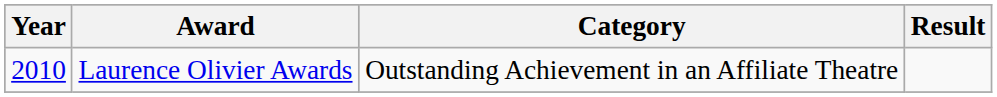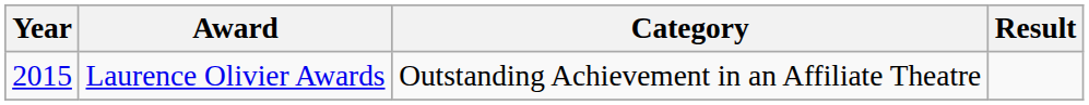 <table class="wikitable plainrowheaders sortable">
 <tr>
 <th>Year</th>
 <th>Award</th>
 <th>Category</th>
 <th>Result</th>
 </tr>
 <tr>
-<td style="text-align:center;"><a href='#'>2010</a></td>
+<td style="text-align:center;"><a href='#'>2015</a></td>
 <td><a href='#'>Laurence Olivier Awards</a></td>
 <td>Outstanding Achievement in an Affiliate Theatre</td>
 <td></td>
 </tr>
 </table>
